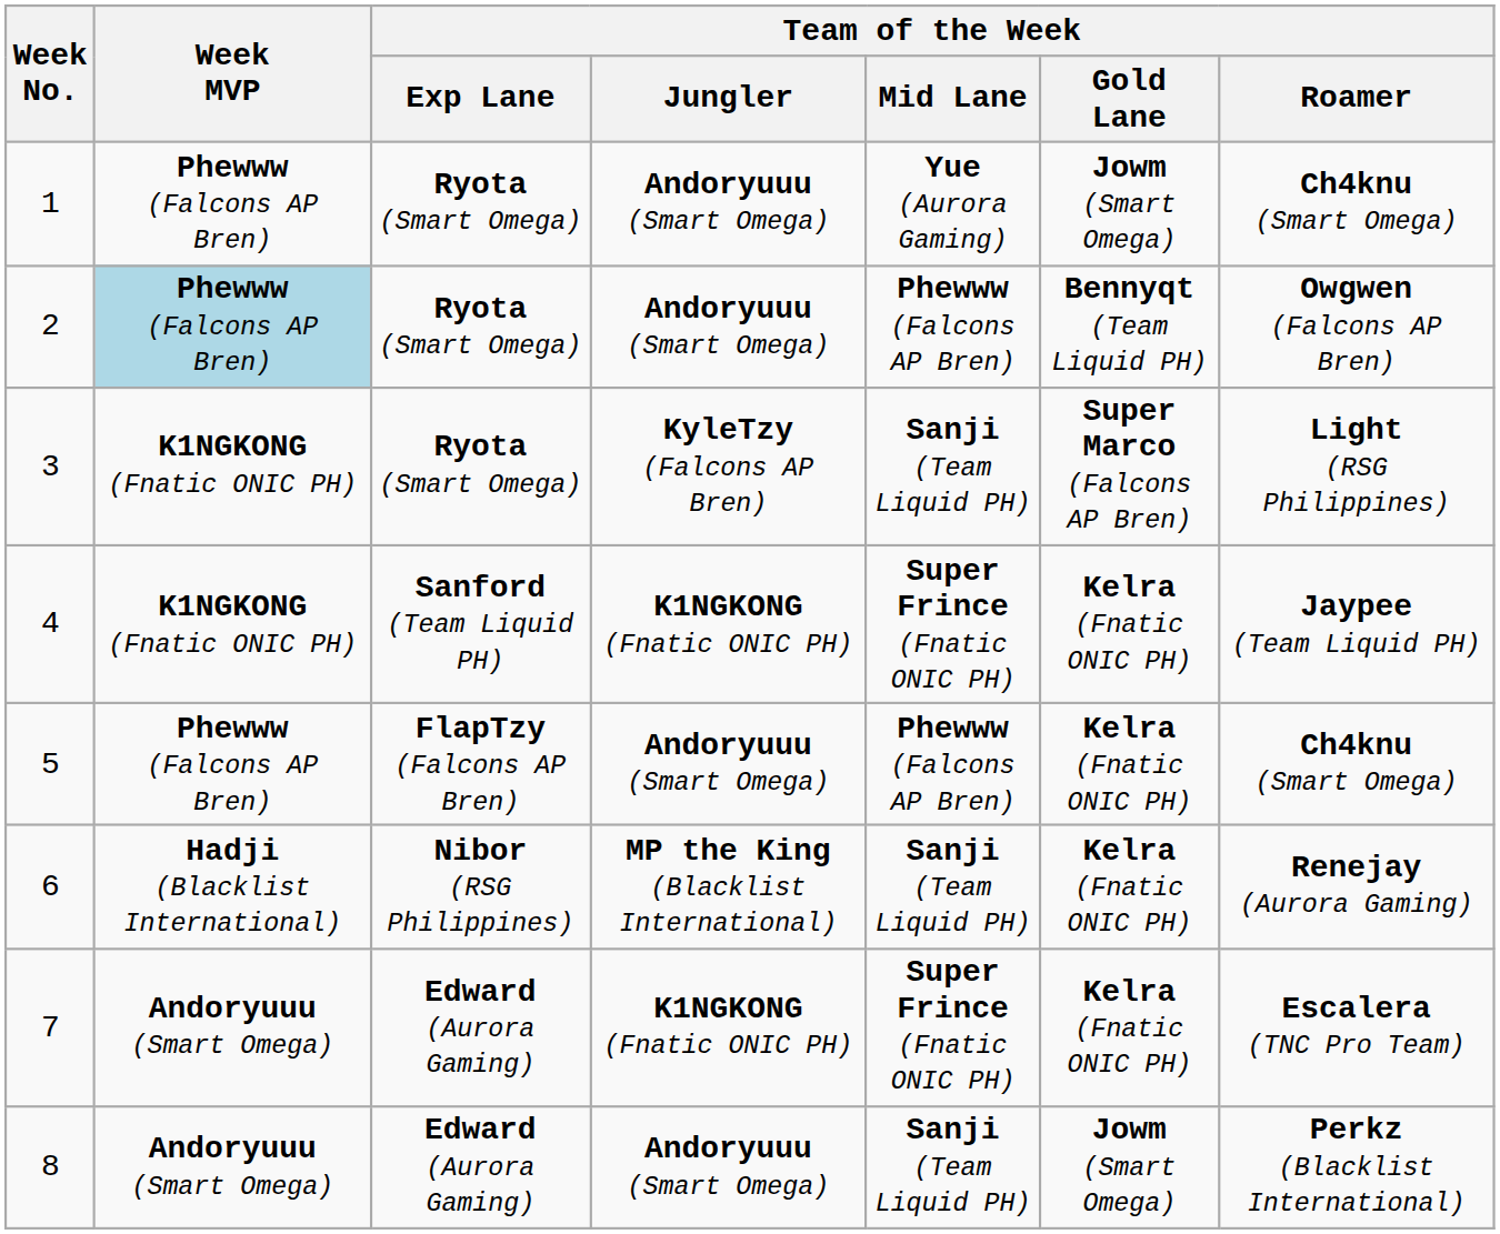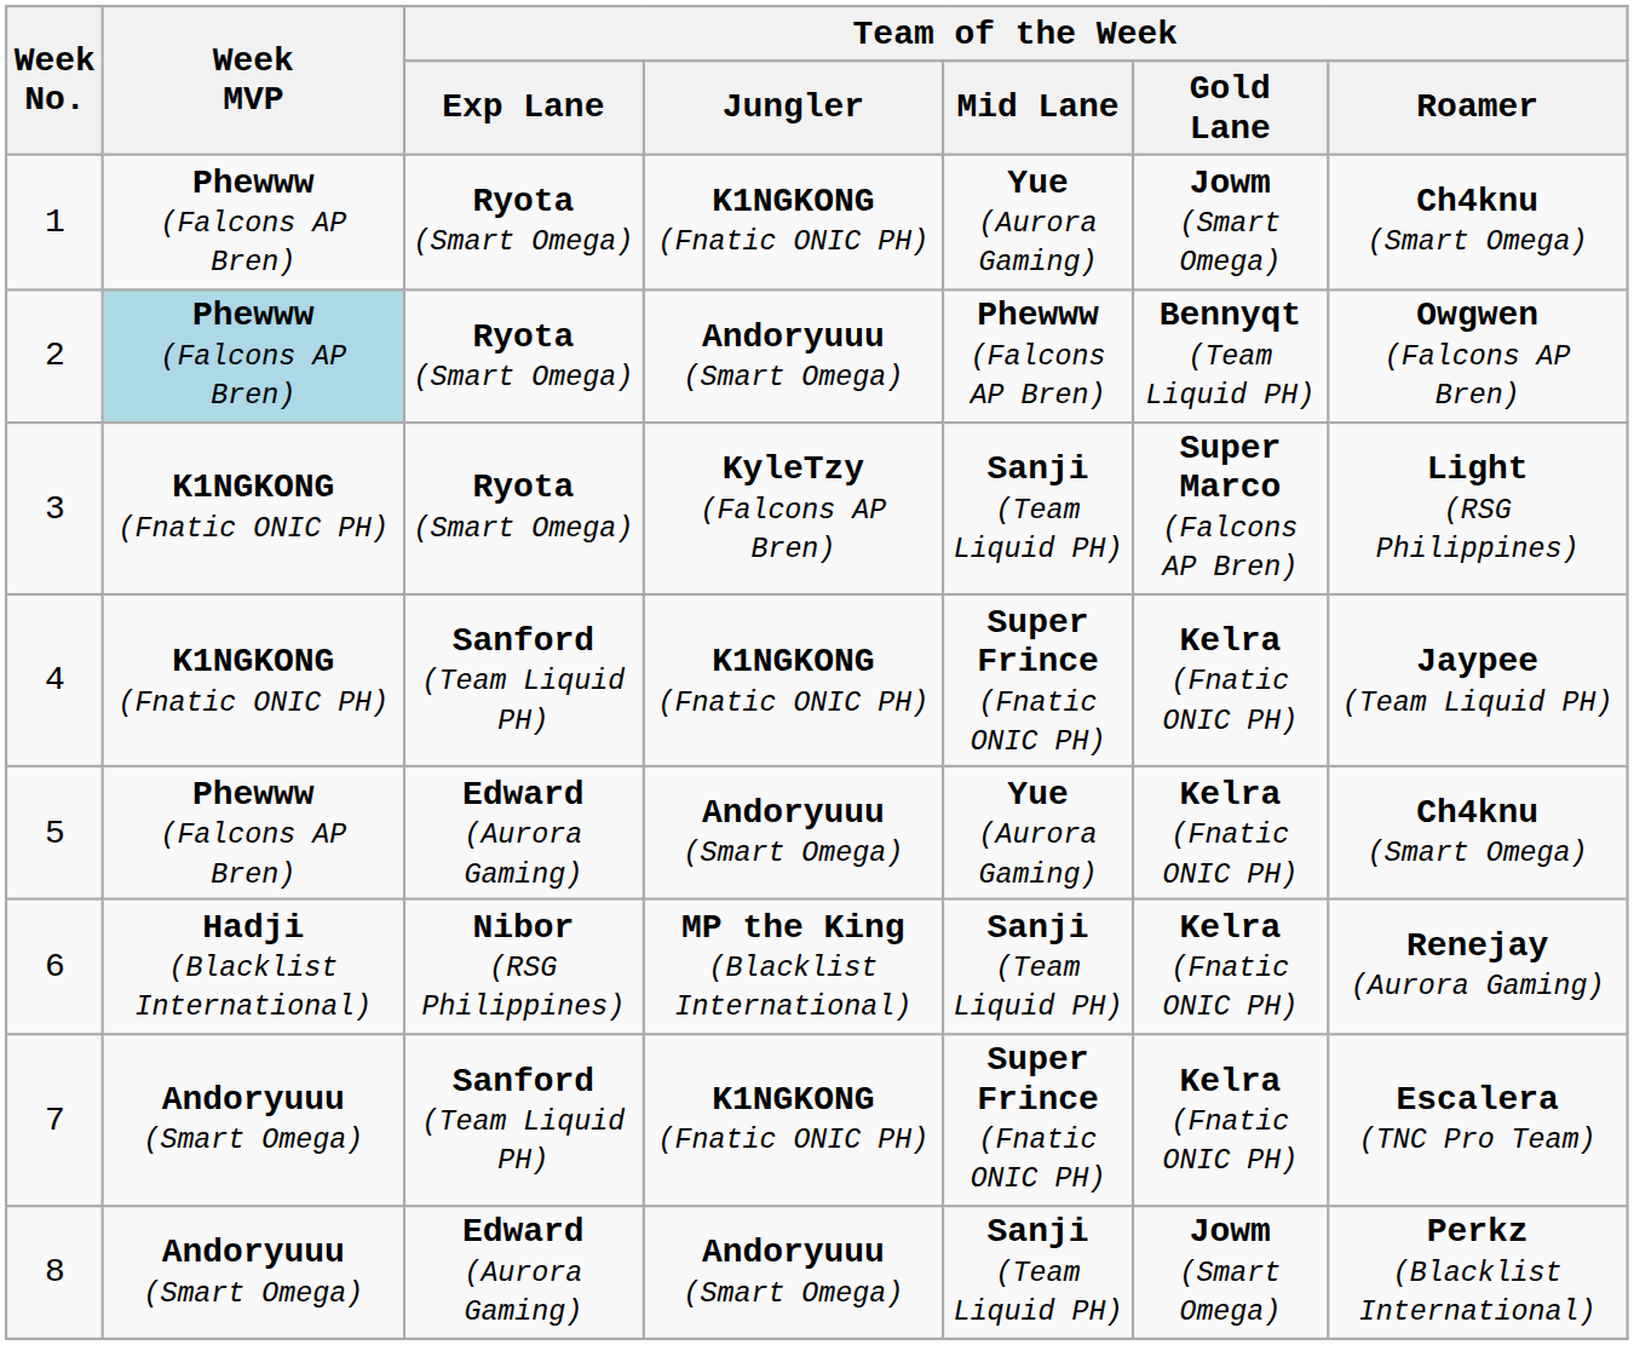 <table class="wikitable" style="text-align:center; width:100%; height:350px;">
 <tr>
 <th rowspan="2">Week <br> No.</th>
 <th rowspan="2">Week <br> MVP</th>
 <th colspan="5">Team of the Week</th>
 </tr>
 <tr>
 <th>Exp Lane</th>
 <th>Jungler</th>
 <th>Mid Lane</th>
 <th>Gold Lane</th>
 <th>Roamer</th>
 </tr>
 <tr>
 <td>1</td>
 <td><strong>Phewww</strong><br> <em><small>(Falcons AP Bren)</small></em></td>
 <td><strong>Ryota </strong><br> <em><small>(Smart Omega)</small></em></td>
-<td><strong>Andoryuuu </strong><br><em><small>(Smart Omega)</small></em></td>
+<td><strong>K1NGKONG</strong><br> <em><small>(Fnatic ONIC PH)</small></em></td>
 <td><strong>Yue</strong><br> <em><small>(Aurora Gaming)</small></em></td>
 <td><strong>Jowm </strong><br> <em><small>(Smart Omega)</small></em></td>
 <td><strong>Ch4knu</strong><br> <em><small>(Smart Omega)</small></em></td>
 </tr>
 <tr>
 <td>2</td>
 <td style="background: lightblue;"><strong>Phewww</strong><br> <em><small>(Falcons AP Bren)</small></em></td>
 <td><strong>Ryota </strong><br> <em><small>(Smart Omega)</small></em></td>
 <td><strong>Andoryuuu </strong><br><em><small>(Smart Omega)</small></em></td>
 <td><strong>Phewww</strong><br> <em><small>(Falcons AP Bren)</small></em></td>
 <td><strong>Bennyqt</strong><br> <em><small>(Team Liquid PH)</small></em></td>
 <td><strong>Owgwen</strong><br> <em><small>(Falcons AP Bren)</small></em></td>
 </tr>
 <tr>
 <td>3</td>
 <td><strong>K1NGKONG</strong><br> <em><small>(Fnatic ONIC PH)</small></em></td>
 <td><strong>Ryota </strong><br> <em><small>(Smart Omega)</small></em></td>
 <td><strong>KyleTzy</strong><br> <em><small>(Falcons AP Bren)</small></em></td>
 <td><strong>Sanji</strong><br> <em><small>(Team Liquid PH)</small></em></td>
 <td><strong>Super Marco</strong><br> <em><small>(Falcons AP Bren)</small></em></td>
 <td><strong>Light</strong><br> <em><small>(RSG Philippines)</small></em></td>
 </tr>
 <tr>
 <td>4</td>
 <td><strong>K1NGKONG</strong><br> <em><small>(Fnatic ONIC PH)</small></em></td>
 <td><strong>Sanford</strong><br> <em><small>(Team Liquid PH)</small></em></td>
 <td><strong>K1NGKONG</strong><br> <em><small>(Fnatic ONIC PH)</small></em></td>
 <td><strong>Super Frince</strong><br> <em><small>(Fnatic ONIC PH)</small></em></td>
 <td><strong>Kelra</strong><br> <em><small>(Fnatic ONIC PH)</small></em></td>
 <td><strong>Jaypee</strong><br> <em><small>(Team Liquid PH)</small></em></td>
 </tr>
 <tr>
 <td>5</td>
 <td><strong>Phewww</strong><br> <em><small>(Falcons AP Bren)</small></em></td>
-<td><strong>FlapTzy</strong><br> <em><small>(Falcons AP Bren)</small></em></td>
+<td><strong>Edward</strong><br> <em><small>(Aurora Gaming)</small></em></td>
 <td><strong>Andoryuuu </strong><br><em><small>(Smart Omega)</small></em></td>
-<td><strong>Phewww</strong><br> <em><small>(Falcons AP Bren)</small></em></td>
+<td><strong>Yue</strong><br> <em><small>(Aurora Gaming)</small></em></td>
 <td><strong>Kelra</strong><br> <em><small>(Fnatic ONIC PH)</small></em></td>
 <td><strong>Ch4knu</strong><br> <em><small>(Smart Omega)</small></em></td>
 </tr>
 <tr>
 <td>6</td>
 <td><strong>Hadji</strong><br> <em><small>(Blacklist International)</small></em></td>
 <td><strong>Nibor</strong><br> <em><small>(RSG Philippines)</small></em></td>
 <td><strong>MP the King</strong><br> <em><small>(Blacklist International)</small></em></td>
 <td><strong>Sanji</strong><br> <em><small>(Team Liquid PH)</small></em></td>
 <td><strong>Kelra</strong><br> <em><small>(Fnatic ONIC PH)</small></em></td>
 <td><strong>Renejay</strong><br> <em><small>(Aurora Gaming)</small></em></td>
 </tr>
 <tr>
 <td>7</td>
 <td><strong>Andoryuuu </strong><br> <em><small>(Smart Omega)</small></em></td>
-<td><strong>Edward</strong><br> <em><small>(Aurora Gaming)</small></em></td>
+<td><strong>Sanford</strong><br> <em><small>(Team Liquid PH)</small></em></td>
 <td><strong>K1NGKONG</strong><br> <em><small>(Fnatic ONIC PH)</small></em></td>
 <td><strong>Super Frince</strong><br> <em><small>(Fnatic ONIC PH)</small></em></td>
 <td><strong>Kelra</strong><br> <em><small>(Fnatic ONIC PH)</small></em></td>
 <td><strong>Escalera</strong><br> <em><small>(TNC Pro Team)</small></em></td>
 </tr>
 <tr>
 <td>8</td>
 <td><strong>Andoryuuu </strong><br> <em><small>(Smart Omega)</small></em></td>
 <td><strong>Edward</strong><br> <em><small>(Aurora Gaming)</small></em></td>
 <td><strong>Andoryuuu </strong><br><em><small>(Smart Omega)</small></em></td>
 <td><strong>Sanji</strong><br> <em><small>(Team Liquid PH)</small></em></td>
 <td><strong>Jowm </strong><br> <em><small>(Smart Omega)</small></em></td>
 <td><strong>Perkz</strong><br> <em><small>(Blacklist International)</small></em></td>
 </tr>
 </table>
